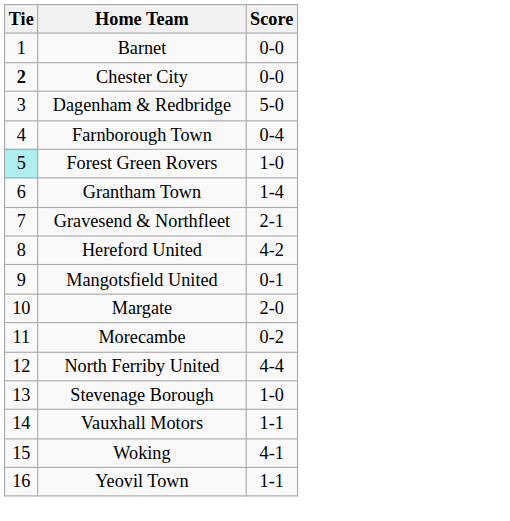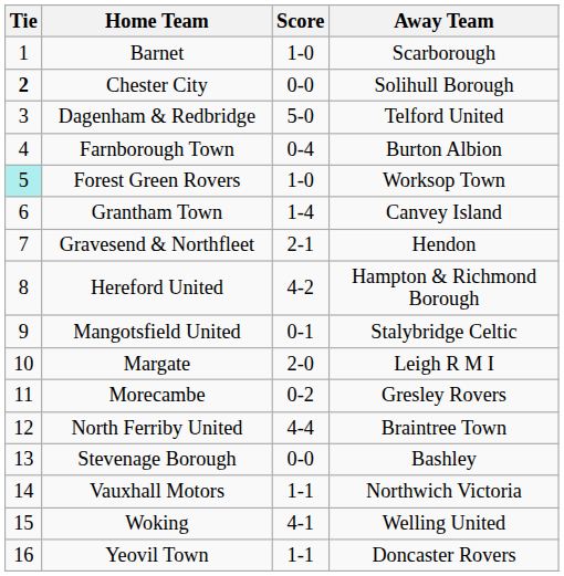 <table class="wikitable" style="text-align:center;">
 <tr>
 <th width=20>Tie</th>
 <th width=175>Home Team</th>
 <th width=20>Score</th>
+<th width=175>Away Team</th>
 </tr>
 <tr>
 <td>1</td>
 <td>Barnet</td>
-<td>0-0</td>
+<td>1-0</td>
+<td>Scarborough</td>
 </tr>
 <tr>
 <td><strong>2</strong></td>
 <td>Chester City</td>
 <td>0-0</td>
+<td>Solihull Borough</td>
 </tr>
 <tr>
 <td>3</td>
 <td>Dagenham & Redbridge</td>
 <td>5-0</td>
+<td>Telford United</td>
 </tr>
 <tr>
 <td>4</td>
 <td>Farnborough Town</td>
 <td>0-4</td>
+<td>Burton Albion</td>
 </tr>
 <tr>
 <td style="background: paleturquoise;">5</td>
 <td>Forest Green Rovers</td>
 <td>1-0</td>
+<td>Worksop Town</td>
 </tr>
 <tr>
 <td>6</td>
 <td>Grantham Town</td>
 <td>1-4</td>
+<td>Canvey Island</td>
 </tr>
 <tr>
 <td>7</td>
 <td>Gravesend & Northfleet</td>
 <td>2-1</td>
+<td>Hendon</td>
 </tr>
 <tr>
 <td>8</td>
 <td>Hereford United</td>
 <td>4-2</td>
+<td>Hampton & Richmond Borough</td>
 </tr>
 <tr>
 <td>9</td>
 <td>Mangotsfield United</td>
 <td>0-1</td>
+<td>Stalybridge Celtic</td>
 </tr>
 <tr>
 <td>10</td>
 <td>Margate</td>
 <td>2-0</td>
+<td>Leigh R M I</td>
 </tr>
 <tr>
 <td>11</td>
 <td>Morecambe</td>
 <td>0-2</td>
+<td>Gresley Rovers</td>
 </tr>
 <tr>
 <td>12</td>
 <td>North Ferriby United</td>
 <td>4-4</td>
+<td>Braintree Town</td>
 </tr>
 <tr>
 <td>13</td>
 <td>Stevenage Borough</td>
-<td>1-0</td>
+<td>0-0</td>
+<td>Bashley</td>
 </tr>
 <tr>
 <td>14</td>
 <td>Vauxhall Motors</td>
 <td>1-1</td>
+<td>Northwich Victoria</td>
 </tr>
 <tr>
 <td>15</td>
 <td>Woking</td>
 <td>4-1</td>
+<td>Welling United</td>
 </tr>
 <tr>
 <td>16</td>
 <td>Yeovil Town</td>
 <td>1-1</td>
+<td>Doncaster Rovers</td>
 </tr>
 </table>
